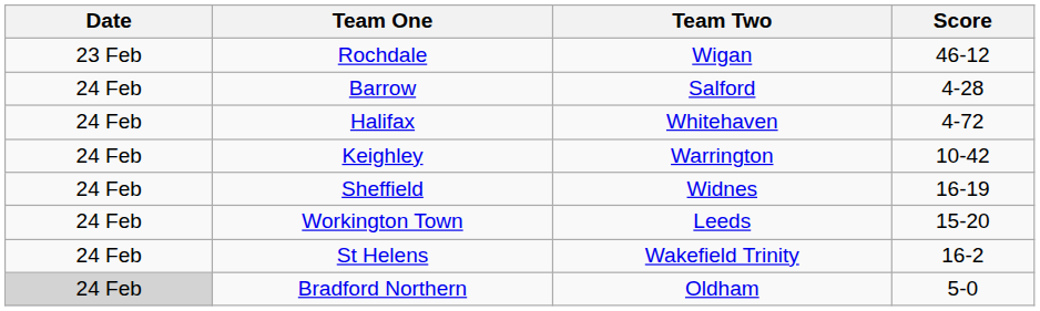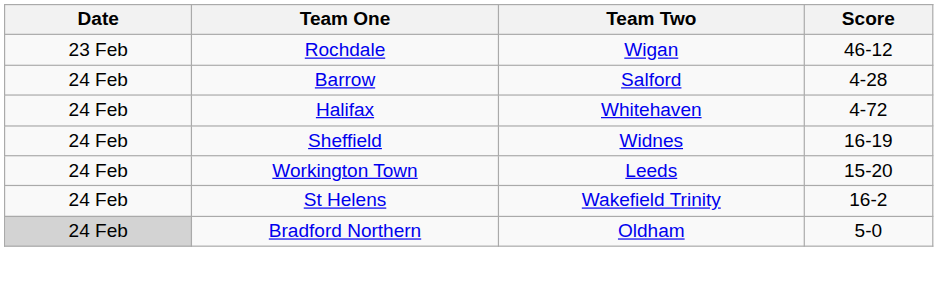 <table class="wikitable" style="text-align: center">
 <tr>
 <th width=150>Date</th>
 <th width=250>Team One</th>
 <th width=250>Team Two</th>
 <th width=100>Score</th>
 </tr>
 <tr>
 <td>23 Feb</td>
 <td><a href='#'>Rochdale</a></td>
 <td><a href='#'>Wigan</a></td>
 <td>46-12</td>
 </tr>
 <tr>
 <td>24 Feb</td>
 <td><a href='#'>Barrow</a></td>
 <td><a href='#'>Salford</a></td>
 <td>4-28</td>
 </tr>
 <tr>
 <td>24 Feb</td>
 <td><a href='#'>Halifax</a></td>
 <td><a href='#'>Whitehaven</a></td>
 <td>4-72</td>
 </tr>
 <tr>
 <td>24 Feb</td>
-<td><a href='#'>Keighley</a></td>
-<td><a href='#'>Warrington</a></td>
-<td>10-42</td>
-</tr>
-<tr>
-<td>24 Feb</td>
 <td><a href='#'>Sheffield</a></td>
 <td><a href='#'>Widnes</a></td>
 <td>16-19</td>
 </tr>
 <tr>
 <td>24 Feb</td>
 <td><a href='#'>Workington Town</a></td>
 <td><a href='#'>Leeds</a></td>
 <td>15-20</td>
 </tr>
 <tr>
 <td>24 Feb</td>
 <td><a href='#'>St Helens</a></td>
 <td><a href='#'>Wakefield Trinity</a></td>
 <td>16-2</td>
 </tr>
 <tr>
 <td style="background: lightgrey;">24 Feb</td>
 <td><a href='#'>Bradford Northern</a></td>
 <td><a href='#'>Oldham</a></td>
 <td>5-0</td>
 </tr>
 </table>
